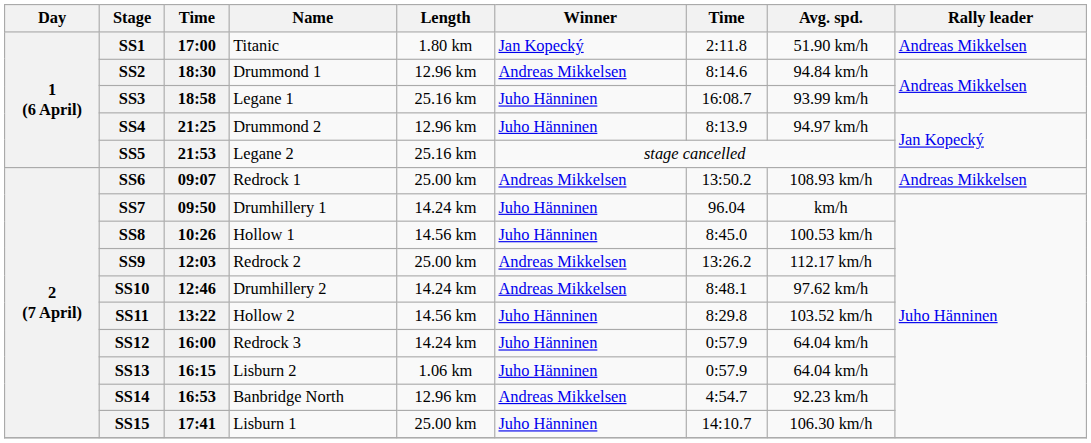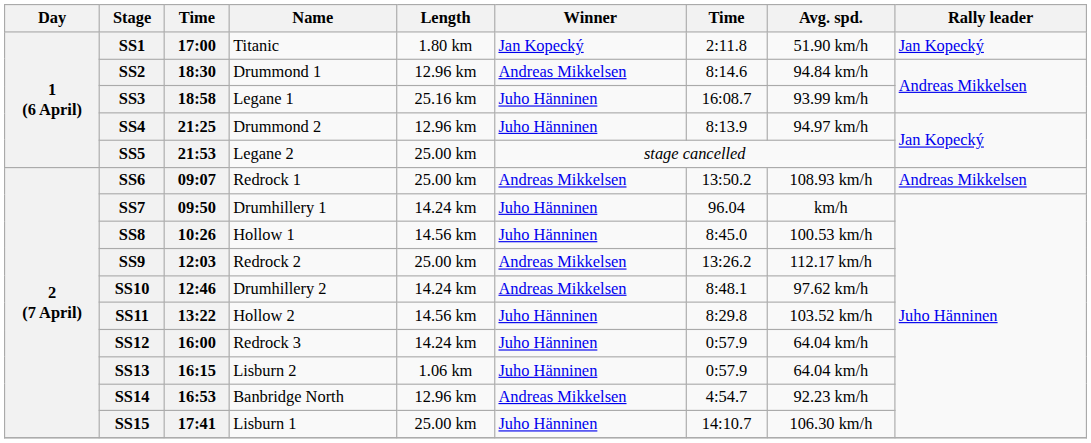 <table class="wikitable" width=100% style="text-align: center; font-size: 90%; max-width: 950px;">
 <tr>
 <th>Day</th>
 <th>Stage</th>
 <th>Time</th>
 <th>Name</th>
 <th>Length</th>
 <th>Winner</th>
 <th>Time</th>
 <th>Avg. spd.</th>
 <th>Rally leader</th>
 </tr>
 <tr>
 <th rowspan="5">1<br>(6 April)</th>
 <th>SS1</th>
 <th>17:00</th>
 <td align=left>Titanic</td>
 <td>1.80 km</td>
 <td align=left> <a href='#'>Jan Kopecký</a></td>
 <td>2:11.8</td>
 <td>51.90 km/h</td>
-<td align=left> <a href='#'>Andreas Mikkelsen</a></td>
+<td align=left> <a href='#'>Jan Kopecký</a></td>
 </tr>
 <tr>
 <th>SS2</th>
 <th>18:30</th>
 <td align=left>Drummond 1</td>
 <td>12.96 km</td>
 <td align=left> <a href='#'>Andreas Mikkelsen</a></td>
 <td>8:14.6</td>
 <td>94.84 km/h</td>
 <td align=left rowspan="2"> <a href='#'>Andreas Mikkelsen</a></td>
 </tr>
 <tr>
 <th>SS3</th>
 <th>18:58</th>
 <td align=left>Legane 1</td>
 <td>25.16 km</td>
 <td align=left> <a href='#'>Juho Hänninen</a></td>
 <td>16:08.7</td>
 <td>93.99 km/h</td>
 </tr>
 <tr>
 <th>SS4</th>
 <th>21:25</th>
 <td align=left>Drummond 2</td>
 <td>12.96 km</td>
 <td align=left> <a href='#'>Juho Hänninen</a></td>
 <td>8:13.9</td>
 <td>94.97 km/h</td>
 <td align=left rowspan="2"> <a href='#'>Jan Kopecký</a></td>
 </tr>
 <tr>
 <th>SS5</th>
 <th>21:53</th>
 <td align=left>Legane 2</td>
-<td>25.16 km</td>
+<td>25.00 km</td>
 <td align=center colspan=3><em>stage cancelled</em></td>
 </tr>
 <tr>
 <th rowspan="10">2<br>(7 April)</th>
 <th>SS6</th>
 <th>09:07</th>
 <td align=left>Redrock 1</td>
 <td>25.00 km</td>
 <td align=left> <a href='#'>Andreas Mikkelsen</a></td>
 <td>13:50.2</td>
 <td>108.93 km/h</td>
 <td align=left> <a href='#'>Andreas Mikkelsen</a></td>
 </tr>
 <tr>
 <th>SS7</th>
 <th>09:50</th>
 <td align=left>Drumhillery 1</td>
 <td>14.24 km</td>
 <td align=left> <a href='#'>Juho Hänninen</a></td>
 <td>96.04</td>
 <td>km/h</td>
 <td align=left rowspan="9"> <a href='#'>Juho Hänninen</a></td>
 </tr>
 <tr>
 <th>SS8</th>
 <th>10:26</th>
 <td align=left>Hollow 1</td>
 <td>14.56 km</td>
 <td align=left> <a href='#'>Juho Hänninen</a></td>
 <td>8:45.0</td>
 <td>100.53 km/h</td>
 </tr>
 <tr>
 <th>SS9</th>
 <th>12:03</th>
 <td align=left>Redrock 2</td>
 <td>25.00 km</td>
 <td align=left> <a href='#'>Andreas Mikkelsen</a></td>
 <td>13:26.2</td>
 <td>112.17 km/h</td>
 </tr>
 <tr>
 <th>SS10</th>
 <th>12:46</th>
 <td align=left>Drumhillery 2</td>
 <td>14.24 km</td>
 <td align=left> <a href='#'>Andreas Mikkelsen</a></td>
 <td>8:48.1</td>
 <td>97.62 km/h</td>
 </tr>
 <tr>
 <th>SS11</th>
 <th>13:22</th>
 <td align=left>Hollow 2</td>
 <td>14.56 km</td>
 <td align=left> <a href='#'>Juho Hänninen</a></td>
 <td>8:29.8</td>
 <td>103.52 km/h</td>
 </tr>
 <tr>
 <th>SS12</th>
 <th>16:00</th>
 <td align=left>Redrock 3</td>
 <td>14.24 km</td>
 <td align=left> <a href='#'>Juho Hänninen</a></td>
 <td>0:57.9</td>
 <td>64.04 km/h</td>
 </tr>
 <tr>
 <th>SS13</th>
 <th>16:15</th>
 <td align=left>Lisburn 2</td>
 <td>1.06 km</td>
 <td align=left> <a href='#'>Juho Hänninen</a></td>
 <td>0:57.9</td>
 <td>64.04 km/h</td>
 </tr>
 <tr>
 <th>SS14</th>
 <th>16:53</th>
 <td align=left>Banbridge North</td>
 <td>12.96 km</td>
 <td align=left> <a href='#'>Andreas Mikkelsen</a></td>
 <td>4:54.7</td>
 <td>92.23 km/h</td>
 </tr>
 <tr>
 <th>SS15</th>
 <th>17:41</th>
 <td align=left>Lisburn 1</td>
 <td>25.00 km</td>
 <td align=left> <a href='#'>Juho Hänninen</a></td>
 <td>14:10.7</td>
 <td>106.30 km/h</td>
 </tr>
 <tr>
 </tr>
 </table>
